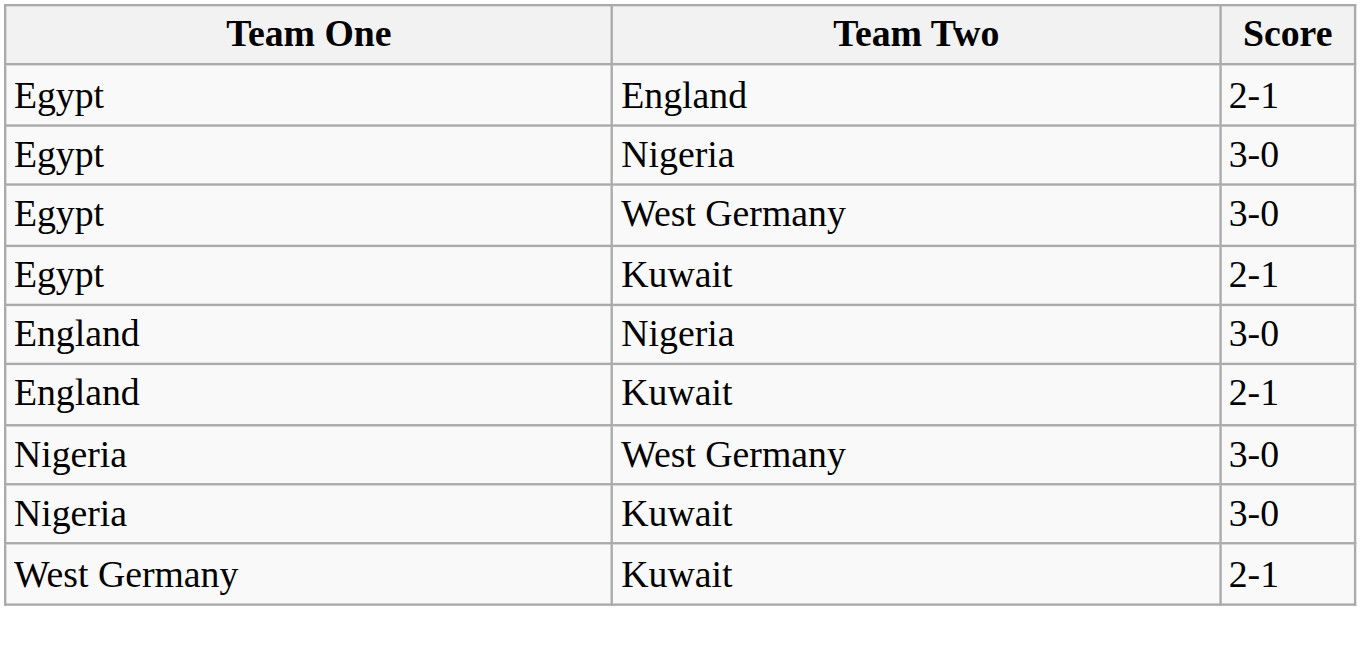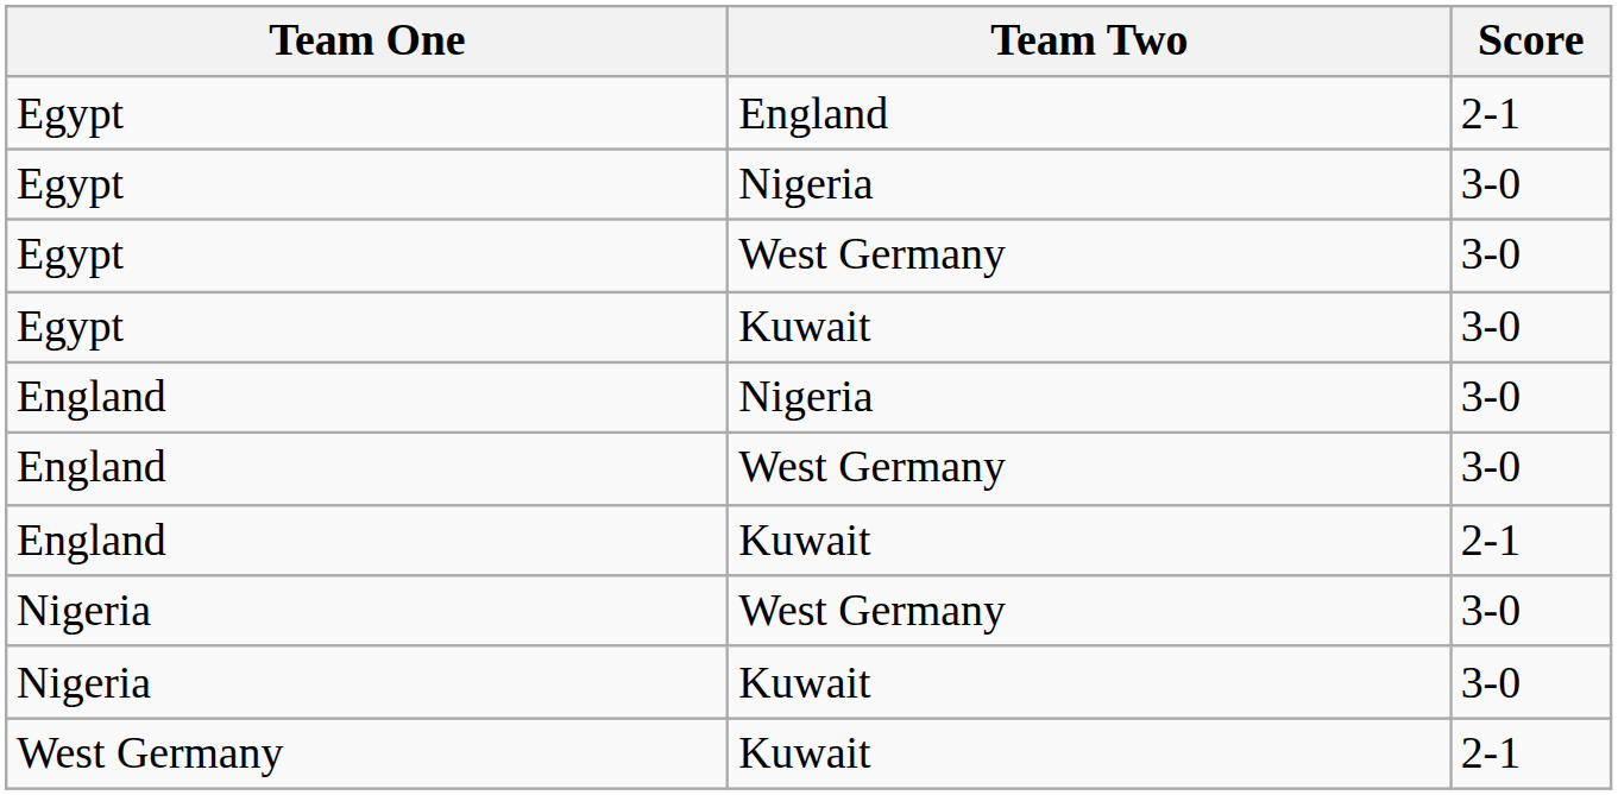 <table class="wikitable">
 <tr>
 <th width=250>Team One</th>
 <th width=250>Team Two</th>
 <th width=50>Score</th>
 </tr>
 <tr>
 <td> Egypt</td>
 <td> England</td>
 <td>2-1</td>
 </tr>
 <tr>
 <td> Egypt</td>
 <td> Nigeria</td>
 <td>3-0</td>
 </tr>
 <tr>
 <td> Egypt</td>
 <td> West Germany</td>
 <td>3-0</td>
 </tr>
 <tr>
 <td> Egypt</td>
 <td> Kuwait</td>
-<td>2-1</td>
+<td>3-0</td>
 </tr>
 <tr>
 <td> England</td>
 <td> Nigeria</td>
+<td>3-0</td>
+</tr>
+<tr>
+<td> England</td>
+<td> West Germany</td>
 <td>3-0</td>
 </tr>
 <tr>
 <td> England</td>
 <td> Kuwait</td>
 <td>2-1</td>
 </tr>
 <tr>
 <td> Nigeria</td>
 <td> West Germany</td>
 <td>3-0</td>
 </tr>
 <tr>
 <td> Nigeria</td>
 <td> Kuwait</td>
 <td>3-0</td>
 </tr>
 <tr>
 <td> West Germany</td>
 <td> Kuwait</td>
 <td>2-1</td>
 </tr>
 </table>
